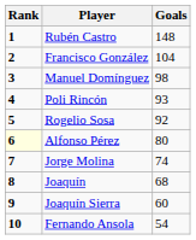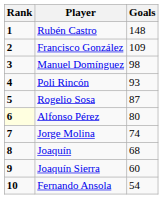 <table class="wikitable">
 <tr>
 <th>Rank</th>
 <th>Player</th>
 <th>Goals</th>
 </tr>
 <tr>
 <td><strong>1</strong></td>
 <td> <a href='#'>Rubén Castro</a></td>
 <td>148</td>
 </tr>
 <tr>
 <td><strong>2</strong></td>
 <td> <a href='#'>Francisco González</a></td>
-<td>104</td>
+<td>109</td>
 </tr>
 <tr>
 <td><strong>3</strong></td>
 <td> <a href='#'>Manuel Domínguez</a></td>
 <td>98</td>
 </tr>
 <tr>
 <td><strong>4</strong></td>
 <td> <a href='#'>Poli Rincón</a></td>
 <td>93</td>
 </tr>
 <tr>
 <td><strong>5</strong></td>
 <td> <a href='#'>Rogelio Sosa</a></td>
-<td>92</td>
+<td>87</td>
 </tr>
 <tr>
 <td style="background: lightyellow;"><strong>6</strong></td>
 <td> <a href='#'>Alfonso Pérez</a></td>
 <td>80</td>
 </tr>
 <tr>
 <td><strong>7</strong></td>
 <td> <a href='#'>Jorge Molina</a></td>
 <td>74</td>
 </tr>
 <tr>
 <td><strong>8</strong></td>
 <td> <a href='#'>Joaquín</a></td>
 <td>68</td>
 </tr>
 <tr>
 <td><strong>9</strong></td>
 <td> <a href='#'>Joaquín Sierra</a></td>
 <td>60</td>
 </tr>
 <tr>
 <td><strong>10</strong></td>
 <td> <a href='#'>Fernando Ansola</a></td>
 <td>54</td>
 </tr>
 </table>
